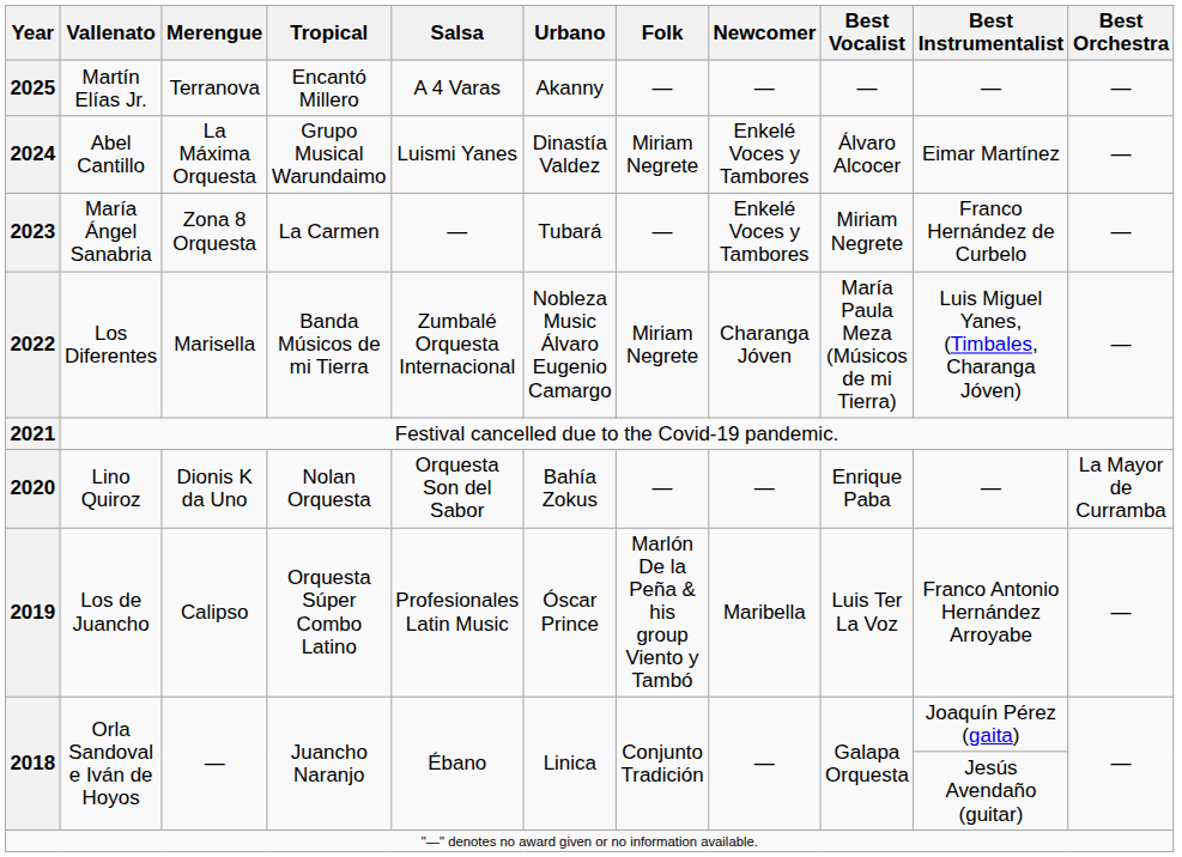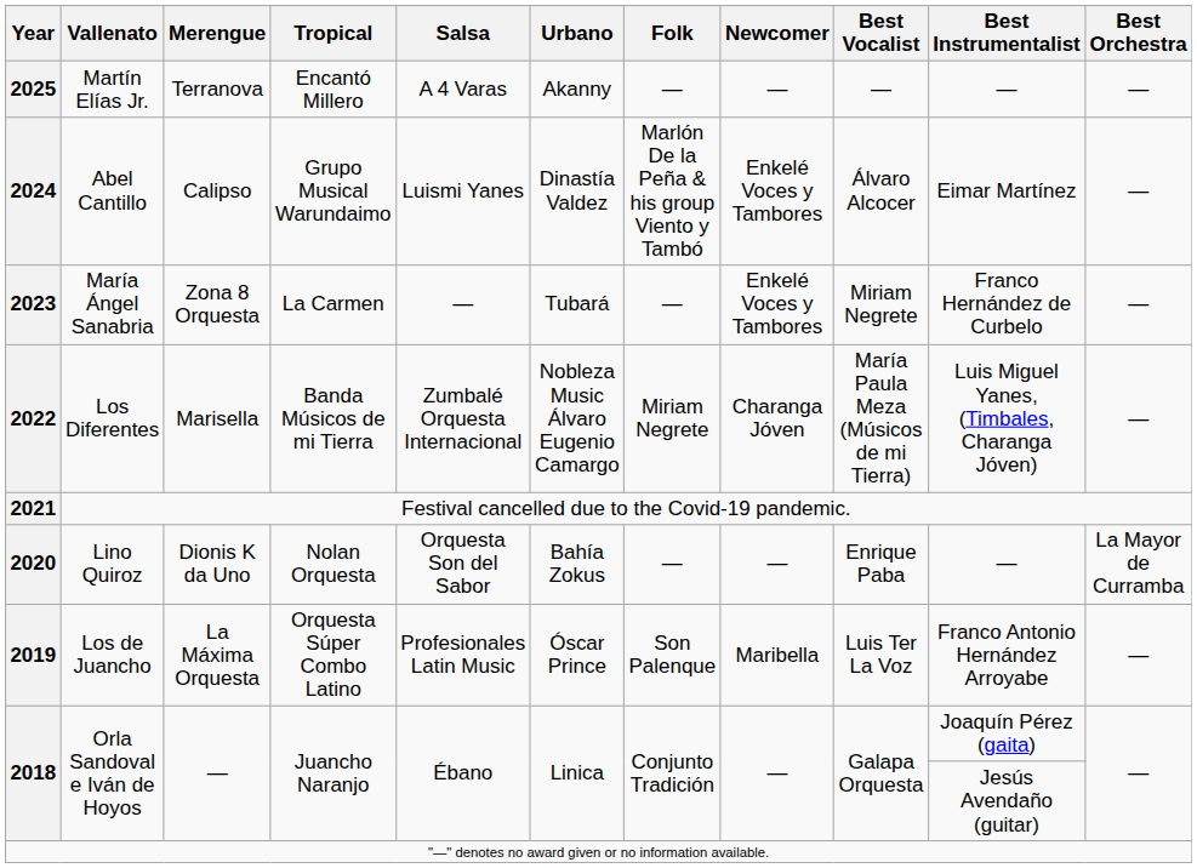 <table class="wikitable" style="text-align:center;">
 <tr>
 <th>Year</th>
 <th>Vallenato</th>
 <th>Merengue</th>
 <th>Tropical</th>
 <th>Salsa</th>
 <th>Urbano</th>
 <th>Folk</th>
 <th>Newcomer</th>
 <th>Best Vocalist</th>
 <th>Best Instrumentalist</th>
 <th>Best Orchestra</th>
 </tr>
 <tr>
 <th>2025</th>
 <td>Martín Elías Jr.</td>
 <td>Terranova</td>
 <td>Encantó Millero</td>
 <td>A 4 Varas</td>
 <td>Akanny</td>
 <td>—</td>
 <td>—</td>
 <td>—</td>
 <td>—</td>
 <td>—</td>
 </tr>
 <tr>
 <th>2024</th>
 <td>Abel Cantillo</td>
-<td>La Máxima Orquesta</td>
+<td>Calipso</td>
 <td>Grupo Musical Warundaimo</td>
 <td>Luismi Yanes</td>
 <td>Dinastía Valdez</td>
-<td>Miriam Negrete</td>
+<td>Marlón De la Peña & his group Viento y Tambó</td>
 <td>Enkelé Voces y Tambores</td>
 <td>Álvaro Alcocer</td>
 <td>Eimar Martínez</td>
 <td>—</td>
 </tr>
 <tr>
 <th>2023</th>
 <td>María Ángel Sanabria</td>
 <td>Zona 8 Orquesta</td>
 <td>La Carmen</td>
 <td>—</td>
 <td>Tubará</td>
 <td>—</td>
 <td>Enkelé Voces y Tambores</td>
 <td>Miriam Negrete</td>
 <td>Franco Hernández de Curbelo</td>
 <td>—</td>
 </tr>
 <tr>
 <th>2022</th>
 <td>Los Diferentes</td>
 <td>Marisella</td>
 <td>Banda Músicos de mi Tierra</td>
 <td>Zumbalé Orquesta Internacional</td>
 <td>Nobleza Music Álvaro Eugenio Camargo</td>
 <td>Miriam Negrete</td>
 <td>Charanga Jóven</td>
 <td>María Paula Meza (Músicos de mi Tierra)</td>
 <td>Luis Miguel Yanes, (<a href='#'>Timbales</a>, Charanga Jóven)</td>
 <td>—</td>
 </tr>
 <tr>
 <th>2021</th>
 <td colspan="11">Festival cancelled due to the Covid-19 pandemic.</td>
 </tr>
 <tr>
 <th>2020</th>
 <td>Lino Quiroz</td>
 <td>Dionis K da Uno</td>
 <td>Nolan Orquesta</td>
 <td>Orquesta Son del Sabor</td>
 <td>Bahía Zokus</td>
 <td>—</td>
 <td>—</td>
 <td>Enrique Paba</td>
 <td>—</td>
 <td>La Mayor de Curramba</td>
 </tr>
 <tr>
 <th>2019</th>
 <td>Los de Juancho</td>
-<td>Calipso</td>
+<td>La Máxima Orquesta</td>
 <td>Orquesta Súper Combo Latino</td>
 <td>Profesionales Latin Music</td>
 <td>Óscar Prince</td>
-<td>Marlón De la Peña & his group Viento y Tambó</td>
+<td>Son Palenque</td>
 <td>Maribella</td>
 <td>Luis Ter La Voz</td>
 <td>Franco Antonio Hernández Arroyabe</td>
 <td>—</td>
 </tr>
 <tr>
 <th rowspan="2">2018</th>
 <td rowspan="2">Orla Sandoval e Iván de Hoyos</td>
 <td rowspan="2">—</td>
 <td rowspan="2">Juancho Naranjo</td>
 <td rowspan="2">Ébano</td>
 <td rowspan="2">Linica</td>
 <td rowspan="2">Conjunto Tradición</td>
 <td rowspan="2">—</td>
 <td rowspan="2">Galapa Orquesta</td>
 <td>Joaquín Pérez (<a href='#'>gaita</a>)</td>
 <td rowspan="2">—</td>
 </tr>
 <tr>
 <td>Jesús Avendaño (guitar)</td>
 </tr>
 <tr>
 <td colspan="11" style="text-align:center; font-size:8pt;">"—" denotes no award given or no information available.</td>
 </tr>
 </table>
